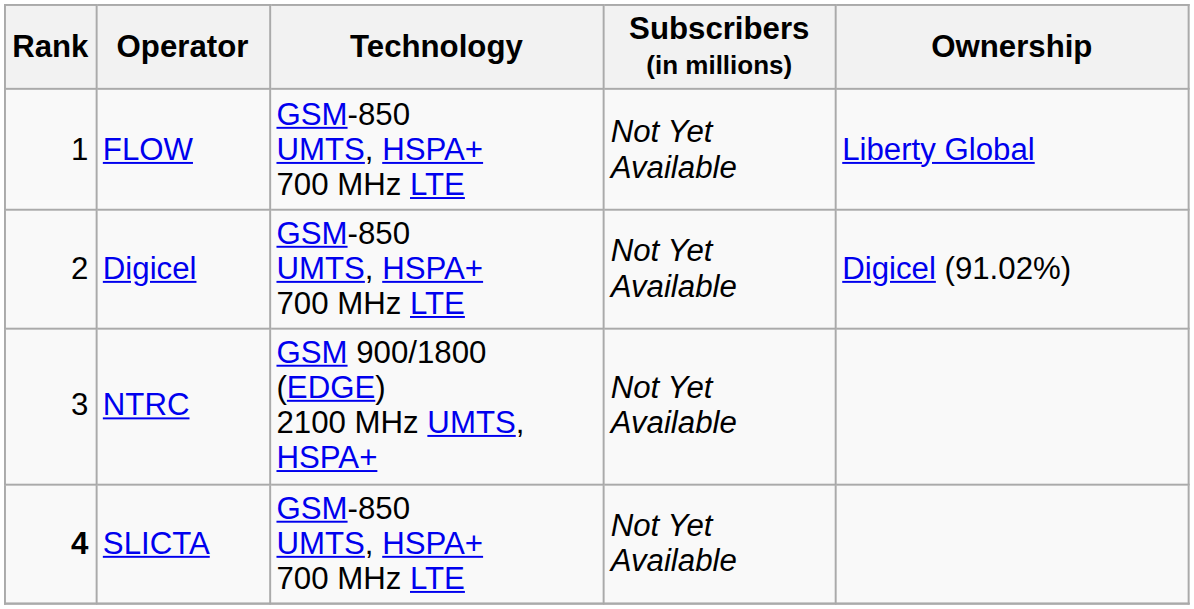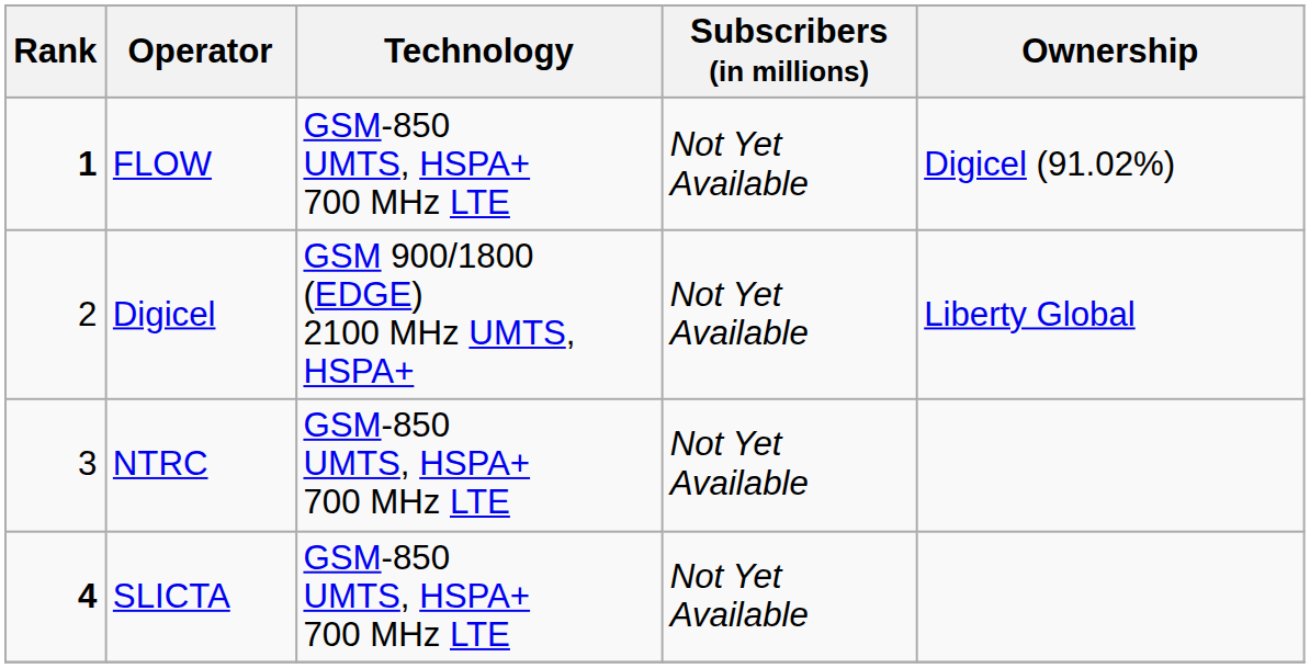 <table class="wikitable">
 <tr>
 <th style="width:3%;">Rank</th>
 <th style="width:15%;">Operator</th>
 <th style="width:30%;">Technology</th>
 <th style="width:20%;">Subscribers<br><small>(in millions)</small></th>
 <th style="width:32%;">Ownership</th>
 </tr>
 <tr>
-<td align=right>1</td>
+<td align=right><strong>1</strong></td>
 <td><a href='#'>FLOW</a></td>
-<td><a href='#'>GSM</a>-850<br><a href='#'>UMTS</a>, <a href='#'>HSPA+</a><br>700 MHz <a href='#'>LTE</a></td>
-<td><em>Not Yet Available</em></td>
-<td><a href='#'>Liberty Global</a></td>
-</tr>
-<tr>
-<td align=right>2</td>
-<td><a href='#'>Digicel</a></td>
 <td><a href='#'>GSM</a>-850<br><a href='#'>UMTS</a>, <a href='#'>HSPA+</a><br>700 MHz <a href='#'>LTE</a></td>
 <td><em>Not Yet Available</em></td>
 <td><a href='#'>Digicel</a> (91.02%)</td>
 </tr>
 <tr>
+<td align=right>2</td>
+<td><a href='#'>Digicel</a></td>
+<td><a href='#'>GSM</a> 900/1800 (<a href='#'>EDGE</a>)<br>2100 MHz <a href='#'>UMTS</a>, <a href='#'>HSPA+</a></td>
+<td><em>Not Yet Available</em></td>
+<td><a href='#'>Liberty Global</a></td>
+</tr>
+<tr>
 <td align=right>3</td>
 <td><a href='#'>NTRC</a></td>
-<td><a href='#'>GSM</a> 900/1800 (<a href='#'>EDGE</a>)<br>2100 MHz <a href='#'>UMTS</a>, <a href='#'>HSPA+</a></td>
+<td><a href='#'>GSM</a>-850<br><a href='#'>UMTS</a>, <a href='#'>HSPA+</a><br>700 MHz <a href='#'>LTE</a></td>
 <td><em>Not Yet Available</em></td>
 <td></td>
 </tr>
 <tr>
 <td align=right><strong>4</strong></td>
 <td><a href='#'>SLICTA</a></td>
 <td><a href='#'>GSM</a>-850<br><a href='#'>UMTS</a>, <a href='#'>HSPA+</a><br>700 MHz <a href='#'>LTE</a></td>
 <td><em>Not Yet Available</em></td>
 <td></td>
 </tr>
 <tr>
 </tr>
 </table>
